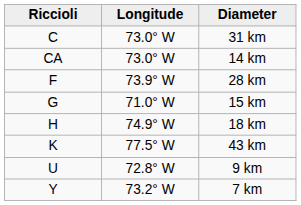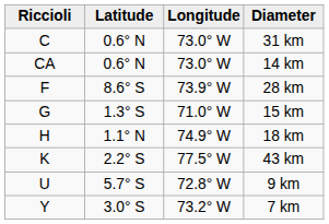 <table class="wikitable">
 <tr>
 <th width="25%" style="background:#eeeeee;">Riccioli</th>
+<th width="25%" style="background:#eeeeee;">Latitude</th>
 <th width="25%" style="background:#eeeeee;">Longitude</th>
 <th width="25%" style="background:#eeeeee;">Diameter</th>
 </tr>
 <tr>
 <td align="center">C</td>
+<td align="center">0.6° N</td>
 <td align="center">73.0° W</td>
 <td align="center">31 km</td>
 </tr>
 <tr>
 <td align="center">CA</td>
+<td align="center">0.6° N</td>
 <td align="center">73.0° W</td>
 <td align="center">14 km</td>
 </tr>
 <tr>
 <td align="center">F</td>
+<td align="center">8.6° S</td>
 <td align="center">73.9° W</td>
 <td align="center">28 km</td>
 </tr>
 <tr>
 <td align="center">G</td>
+<td align="center">1.3° S</td>
 <td align="center">71.0° W</td>
 <td align="center">15 km</td>
 </tr>
 <tr>
 <td align="center">H</td>
+<td align="center">1.1° N</td>
 <td align="center">74.9° W</td>
 <td align="center">18 km</td>
 </tr>
 <tr>
 <td align="center">K</td>
+<td align="center">2.2° S</td>
 <td align="center">77.5° W</td>
 <td align="center">43 km</td>
 </tr>
 <tr>
 <td align="center">U</td>
+<td align="center">5.7° S</td>
 <td align="center">72.8° W</td>
 <td align="center">9 km</td>
 </tr>
 <tr>
 <td align="center">Y</td>
+<td align="center">3.0° S</td>
 <td align="center">73.2° W</td>
 <td align="center">7 km</td>
 </tr>
 </table>
